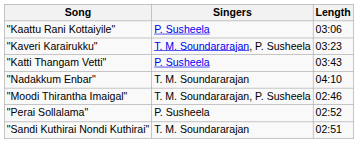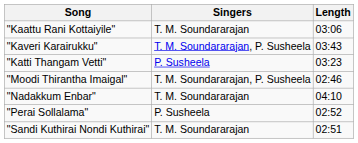 <table class="wikitable">
 <tr>
 <th>Song</th>
 <th>Singers</th>
 <th>Length</th>
 </tr>
 <tr>
 <td>"Kaattu Rani Kottaiyile"</td>
-<td><a href='#'>P. Susheela</a></td>
+<td>T. M. Soundararajan</td>
 <td>03:06</td>
 </tr>
 <tr>
 <td>"Kaveri Karairukku"</td>
 <td><a href='#'>T. M. Soundararajan</a>, P. Susheela</td>
-<td>03:23</td>
+<td>03:43</td>
 </tr>
 <tr>
 <td>"Katti Thangam Vetti"</td>
 <td><a href='#'>P. Susheela</a></td>
-<td>03:43</td>
+<td>03:23</td>
+</tr>
+<tr>
+<td>"Moodi Thirantha Imaigal"</td>
+<td>T. M. Soundararajan, P. Susheela</td>
+<td>02:46</td>
 </tr>
 <tr>
 <td>"Nadakkum Enbar"</td>
 <td>T. M. Soundararajan</td>
 <td>04:10</td>
-</tr>
-<tr>
-<td>"Moodi Thirantha Imaigal"</td>
-<td>T. M. Soundararajan, P. Susheela</td>
-<td>02:46</td>
 </tr>
 <tr>
 <td>"Perai Sollalama"</td>
 <td>P. Susheela</td>
 <td>02:52</td>
 </tr>
 <tr>
 <td>"Sandi Kuthirai Nondi Kuthirai"</td>
 <td>T. M. Soundararajan</td>
 <td>02:51</td>
 </tr>
 </table>
